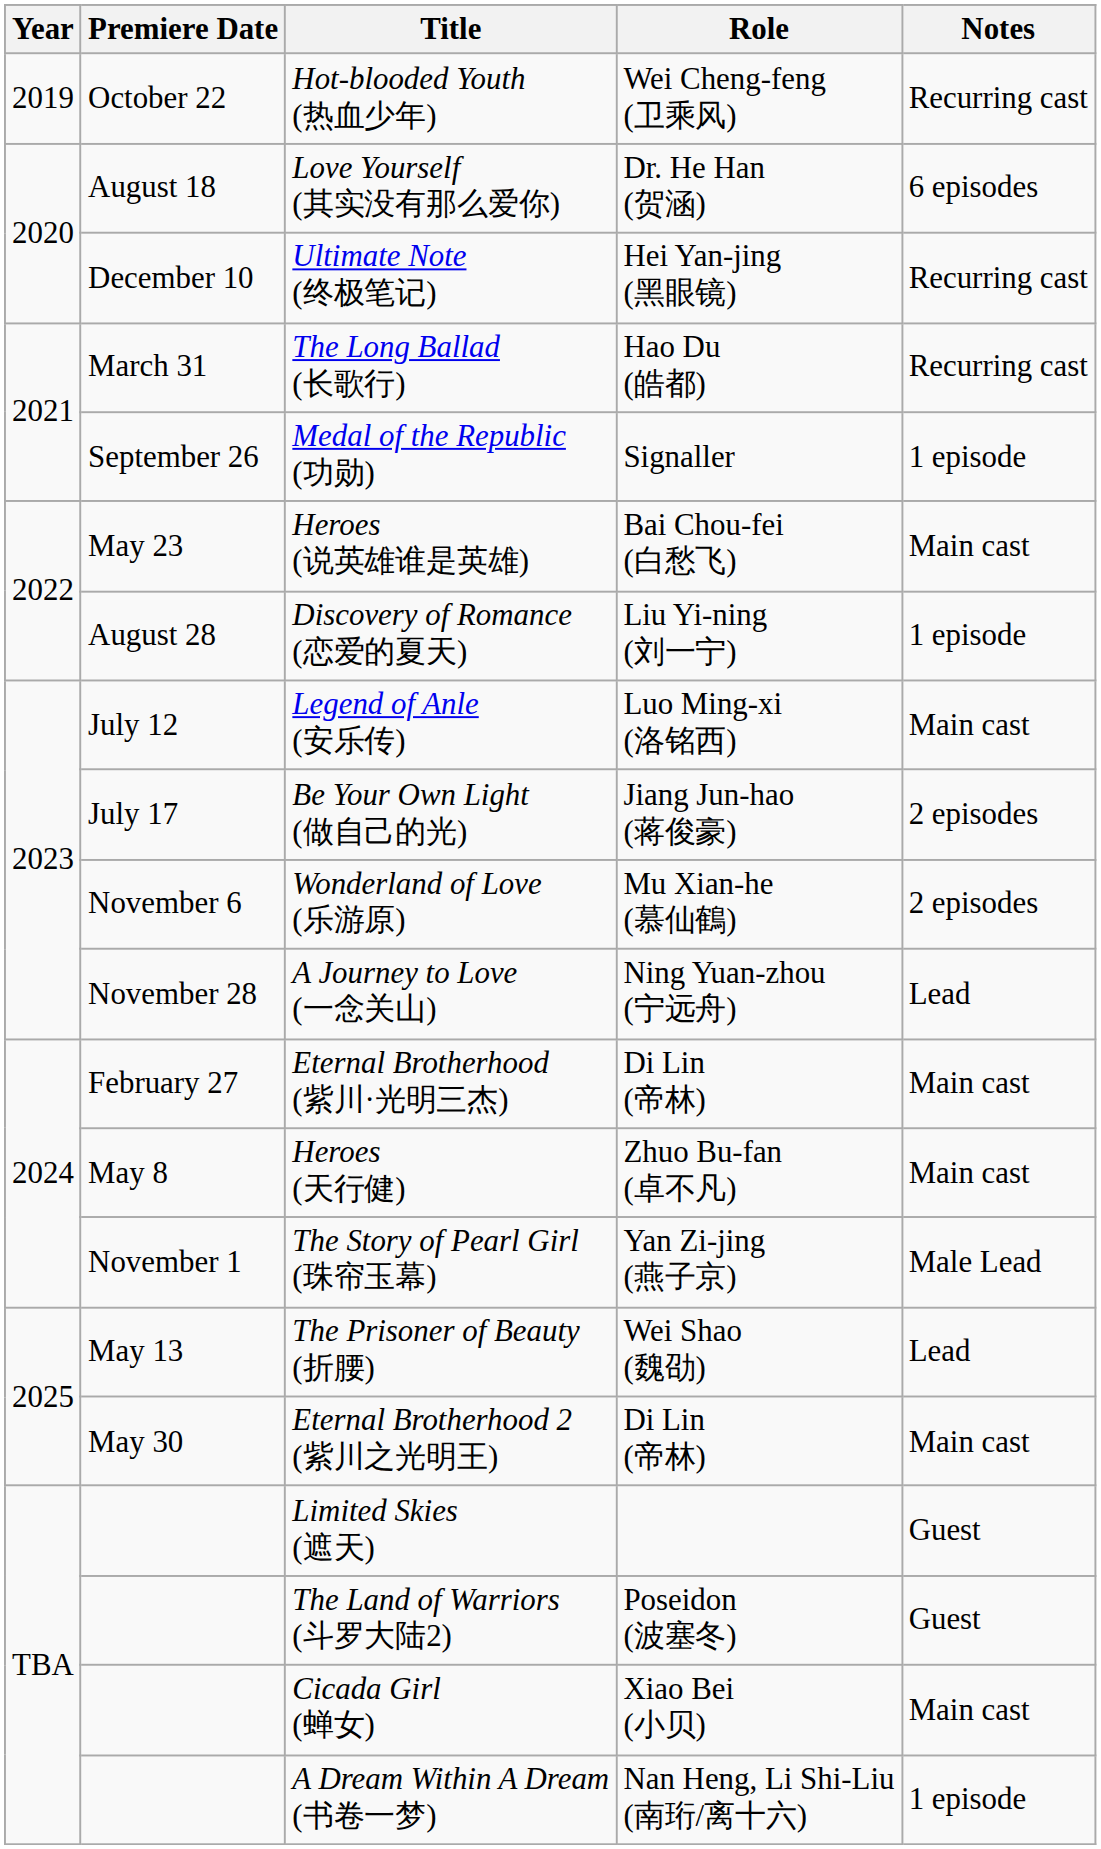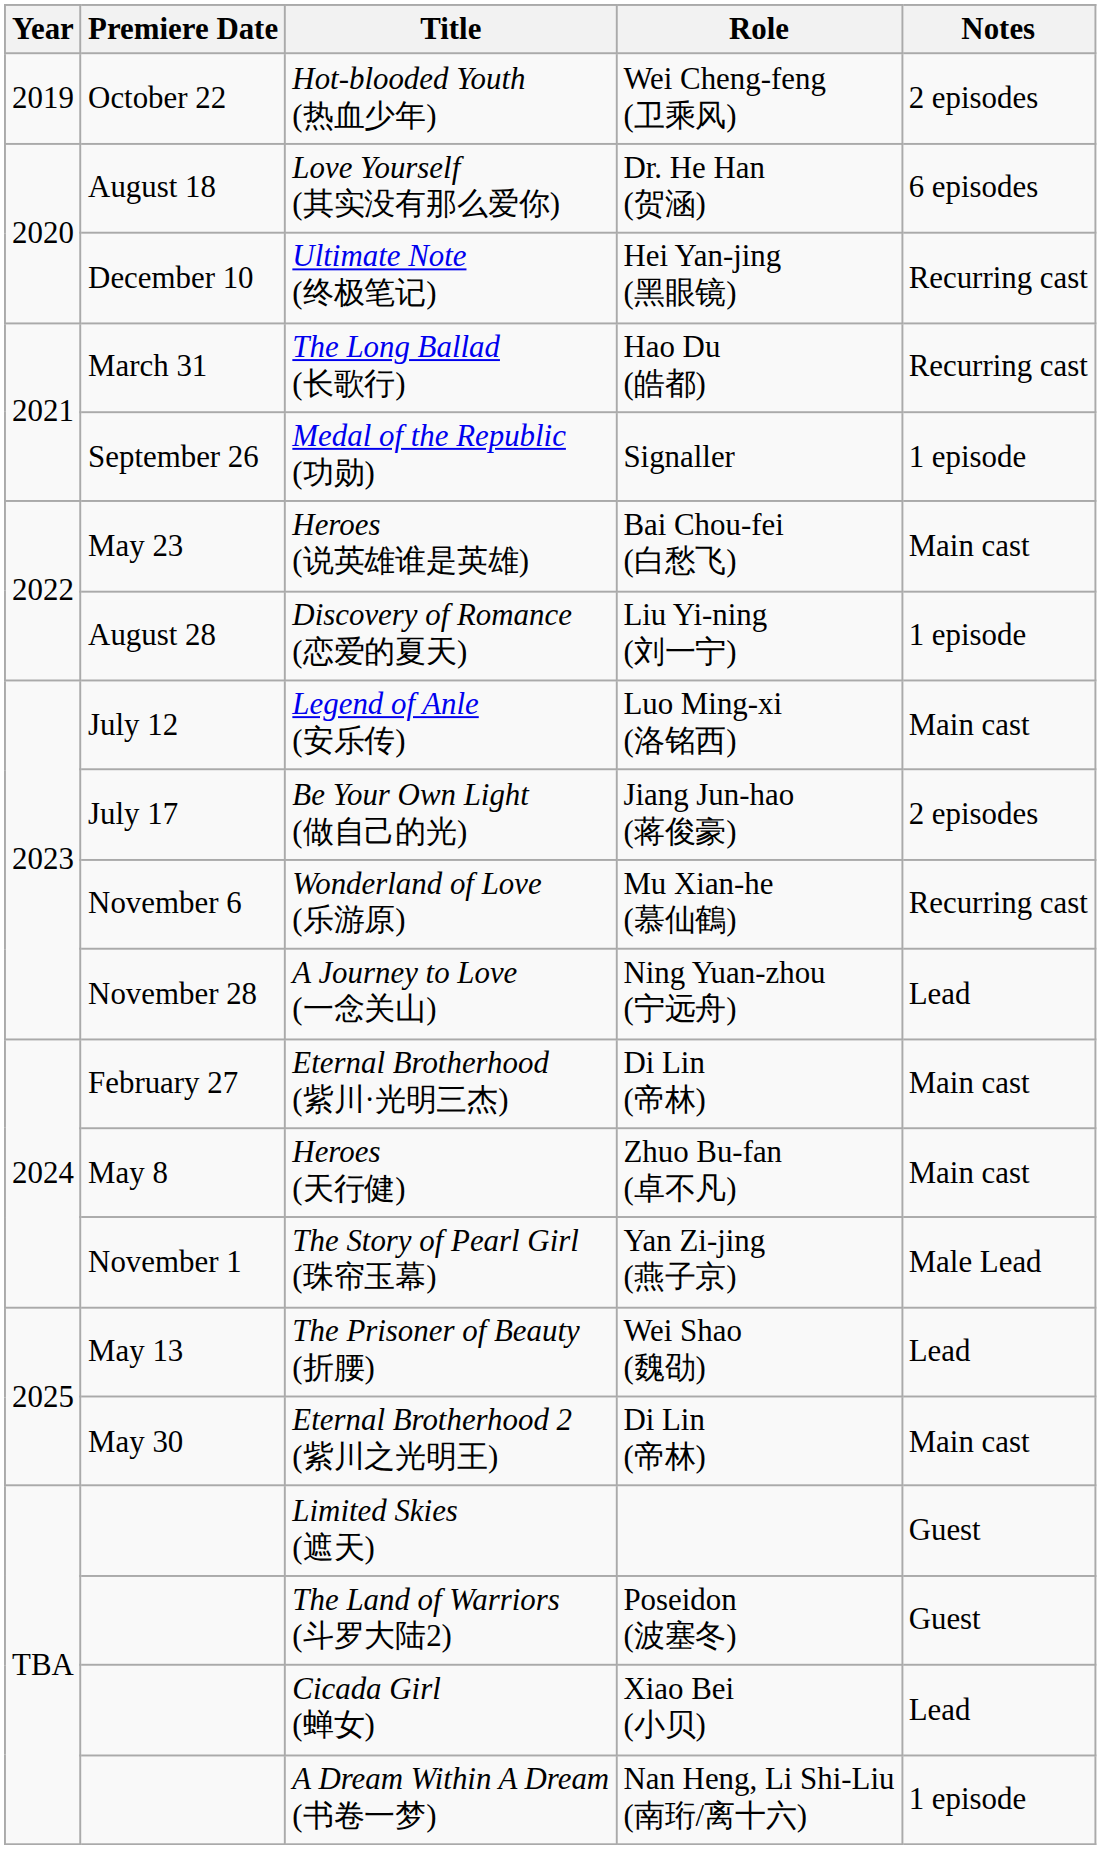 <table class="wikitable sortable">
 <tr>
 <th>Year</th>
 <th>Premiere Date</th>
 <th>Title</th>
 <th>Role</th>
 <th>Notes</th>
 </tr>
 <tr>
 <td rowspan="1">2019</td>
 <td>October 22</td>
 <td><em>Hot-blooded Youth</em><br>(热血少年)</td>
 <td>Wei Cheng-feng<br>(卫乘风)</td>
-<td>Recurring cast</td>
+<td>2 episodes</td>
 </tr>
 <tr>
 <td rowspan="2">2020</td>
 <td>August 18</td>
 <td><em>Love Yourself</em><br>(其实没有那么爱你)</td>
 <td>Dr. He Han <br>(贺涵)</td>
 <td>6 episodes</td>
 </tr>
 <tr>
 <td>December 10</td>
 <td><em><a href='#'>Ultimate Note</a></em><br>(终极笔记)</td>
 <td>Hei Yan-jing <br>(黑眼镜)</td>
 <td>Recurring cast</td>
 </tr>
 <tr>
 <td rowspan="2">2021</td>
 <td>March 31</td>
 <td><em><a href='#'>The Long Ballad</a></em><br>(长歌行)</td>
 <td>Hao Du <br>(皓都)</td>
 <td>Recurring cast </td>
 </tr>
 <tr>
 <td>September 26</td>
 <td><a href='#'><em>Medal of the Republic</em></a><br>(功勋)</td>
 <td>Signaller</td>
 <td>1 episode</td>
 </tr>
 <tr>
 <td rowspan="2">2022</td>
 <td>May 23</td>
 <td><em>Heroes</em><br>(说英雄谁是英雄)</td>
 <td>Bai Chou-fei <br>(白愁飞)</td>
 <td>Main cast </td>
 </tr>
 <tr>
 <td>August 28</td>
 <td><em>Discovery of Romance</em><br>(恋爱的夏天)</td>
 <td>Liu Yi-ning <br>(刘一宁)</td>
 <td>1 episode</td>
 </tr>
 <tr>
 <td rowspan="4">2023</td>
 <td>July 12</td>
 <td><em><a href='#'>Legend of Anle</a></em><br>(安乐传)</td>
 <td>Luo Ming-xi <br>(洛铭西)</td>
 <td>Main cast </td>
 </tr>
 <tr>
 <td>July 17</td>
 <td><em>Be Your Own Light</em><br>(做自己的光)</td>
 <td>Jiang Jun-hao <br>(蒋俊豪)</td>
 <td>2 episodes</td>
 </tr>
 <tr>
 <td>November 6</td>
 <td><em>Wonderland of Love</em><br>(乐游原)</td>
 <td>Mu Xian-he <br>(慕仙鶴)</td>
-<td>2 episodes</td>
+<td>Recurring cast</td>
 </tr>
 <tr>
 <td>November 28</td>
 <td><em>A Journey to Love</em><br>(一念关山)</td>
 <td>Ning Yuan-zhou <br>(宁远舟)</td>
 <td>Lead </td>
 </tr>
 <tr>
 <td rowspan="3">2024</td>
 <td>February 27</td>
 <td><em>Eternal Brotherhood</em><br>(紫川·光明三杰)</td>
 <td>Di Lin <br>(帝林)</td>
 <td>Main cast </td>
 </tr>
 <tr>
 <td>May 8</td>
 <td><em>Heroes</em><br>(天行健)</td>
 <td>Zhuo Bu-fan <br>(卓不凡)</td>
 <td>Main cast </td>
 </tr>
 <tr>
 <td>November 1</td>
 <td><em>The Story of Pearl Girl</em><br>(珠帘玉幕)</td>
 <td>Yan Zi-jing <br>(燕子京)</td>
 <td>Male Lead</td>
 </tr>
 <tr>
 <td rowspan="2">2025</td>
 <td>May 13</td>
 <td><em>The Prisoner of Beauty</em><br>(折腰)</td>
 <td>Wei Shao <br>(魏劭)</td>
 <td>Lead</td>
 </tr>
 <tr>
 <td>May 30</td>
 <td><em>Eternal Brotherhood 2</em><br>(紫川之光明王)</td>
 <td>Di Lin <br>(帝林)</td>
 <td>Main cast</td>
 </tr>
 <tr>
 <td rowspan="4">TBA</td>
 <td></td>
 <td><em>Limited Skies</em><br>(遮天)</td>
 <td></td>
 <td>Guest</td>
 </tr>
 <tr>
 <td></td>
 <td><em>The Land of Warriors</em><br>(斗罗大陆2)</td>
 <td>Poseidon <br>(波塞冬)</td>
 <td>Guest</td>
 </tr>
 <tr>
 <td></td>
 <td><em>Cicada Girl</em><br>(蝉女)</td>
 <td>Xiao Bei <br>(小贝)</td>
-<td>Main cast </td>
+<td>Lead</td>
 </tr>
 <tr>
 <td></td>
 <td><em>A Dream Within A Dream</em><br>(书卷一梦)</td>
 <td>Nan Heng, Li Shi-Liu <br>(南珩/离十六)</td>
 <td>1 episode</td>
 </tr>
 </table>
